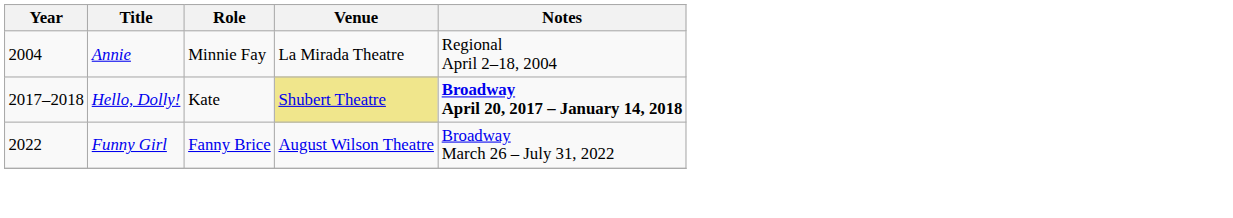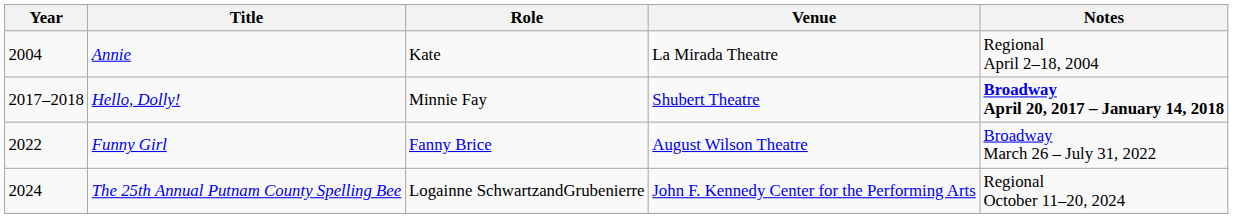 <table class="wikitable">
 <tr>
 <th>Year</th>
 <th>Title</th>
 <th>Role</th>
 <th>Venue</th>
 <th>Notes</th>
 </tr>
 <tr>
 <td>2004</td>
 <td><em><a href='#'>Annie</a></em></td>
-<td>Minnie Fay</td>
+<td>Kate</td>
 <td>La Mirada Theatre</td>
 <td>Regional<br>April 2–18, 2004</td>
 </tr>
 <tr>
 <td>2017–2018</td>
 <td><em><a href='#'>Hello, Dolly!</a></em></td>
-<td>Kate</td>
-<td style="background: khaki;"><a href='#'>Shubert Theatre</a></td>
+<td>Minnie Fay</td>
+<td><a href='#'>Shubert Theatre</a></td>
 <td><strong><a href='#'>Broadway</a><br>April 20, 2017 – January 14, 2018</strong></td>
 </tr>
 <tr>
 <td>2022</td>
 <td><em><a href='#'>Funny Girl</a></em></td>
 <td><a href='#'>Fanny Brice</a></td>
 <td><a href='#'>August Wilson Theatre</a></td>
 <td><a href='#'>Broadway</a><br>March 26 – July 31, 2022</td>
 </tr>
 <tr>
+<td>2024</td>
+<td><em><a href='#'>The 25th Annual Putnam County Spelling Bee</a></em></td>
+<td>Logainne SchwartzandGrubenierre</td>
+<td><a href='#'>John F. Kennedy Center for the Performing Arts</a></td>
+<td>Regional<br>October 11–20, 2024</td>
+</tr>
+<tr>
 </tr>
 </table>
